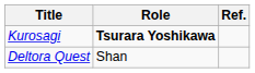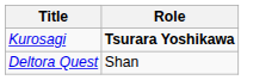 <table class="wikitable">
 <tr>
 <th>Title</th>
 <th>Role</th>
-<th>Ref.</th>
 </tr>
 <tr>
 <td><em><a href='#'>Kurosagi</a></em></td>
 <td><strong>Tsurara Yoshikawa</strong></td>
-<td></td>
 </tr>
 <tr>
 <td><em><a href='#'>Deltora Quest</a></em></td>
 <td>Shan</td>
-<td></td>
 </tr>
 </table>
